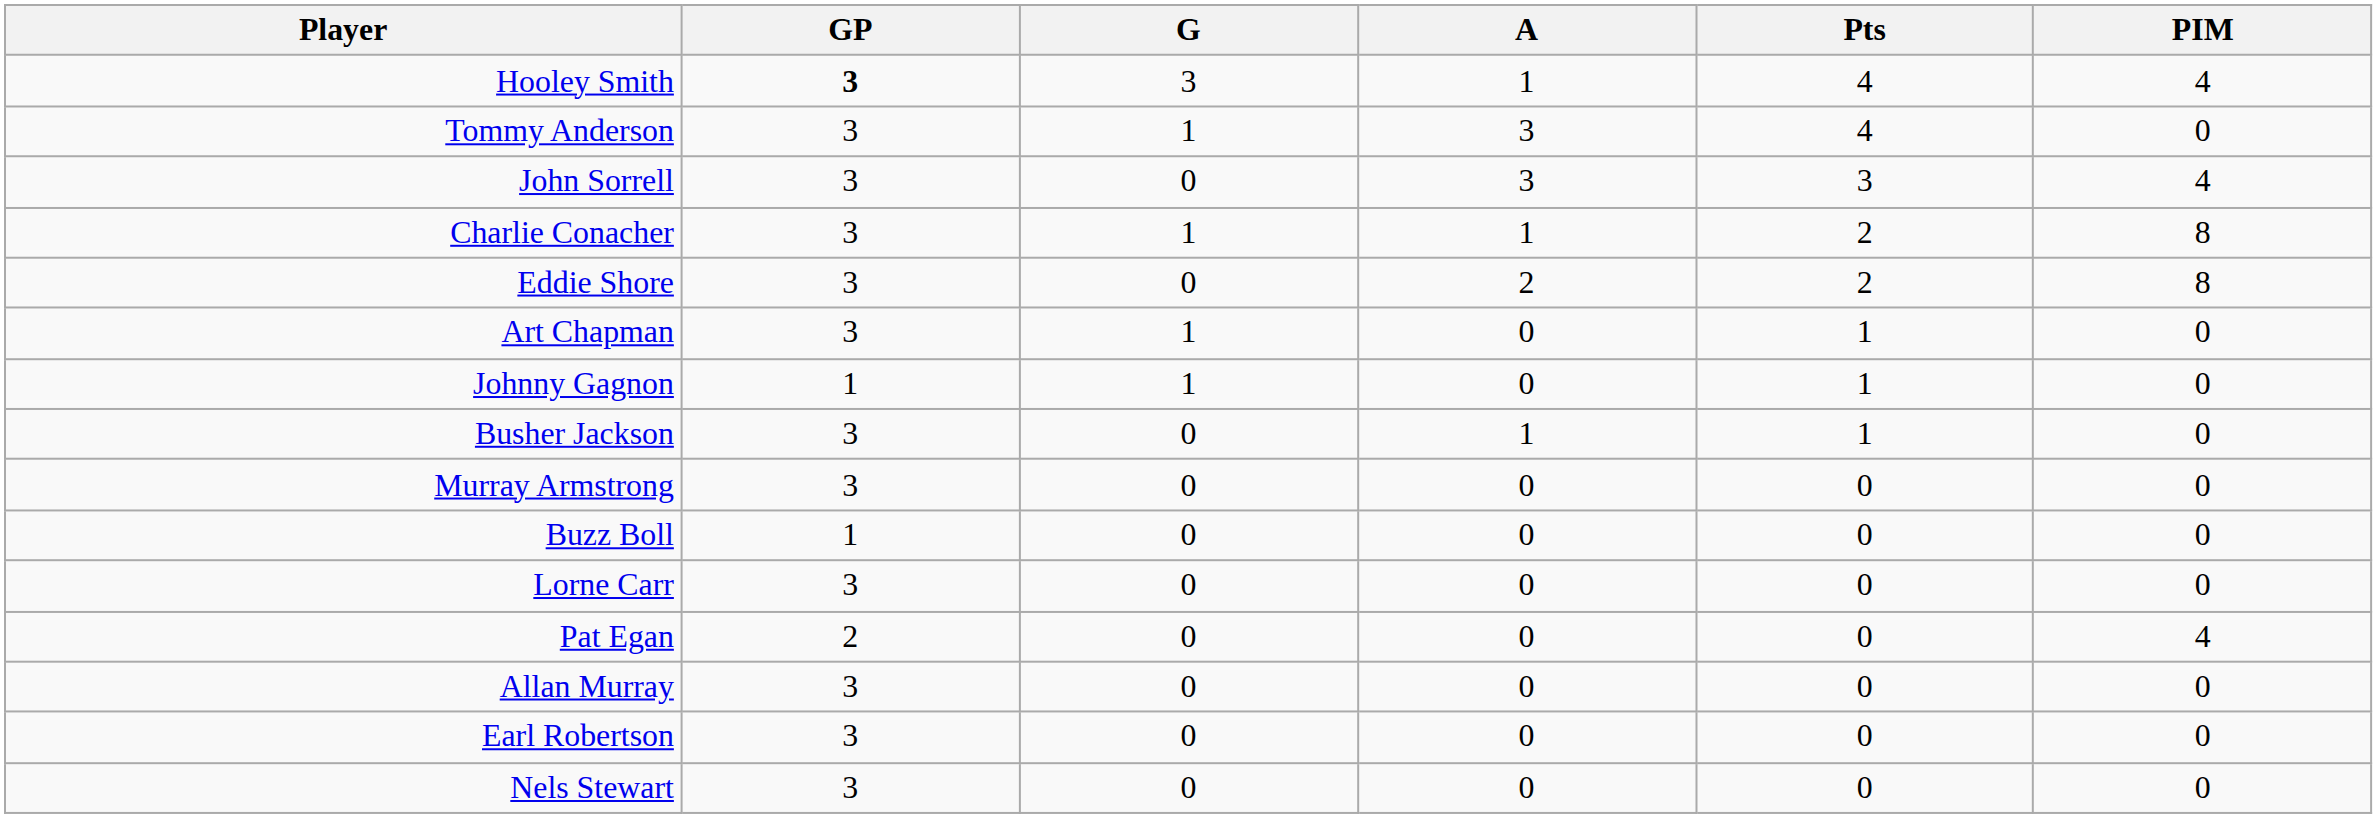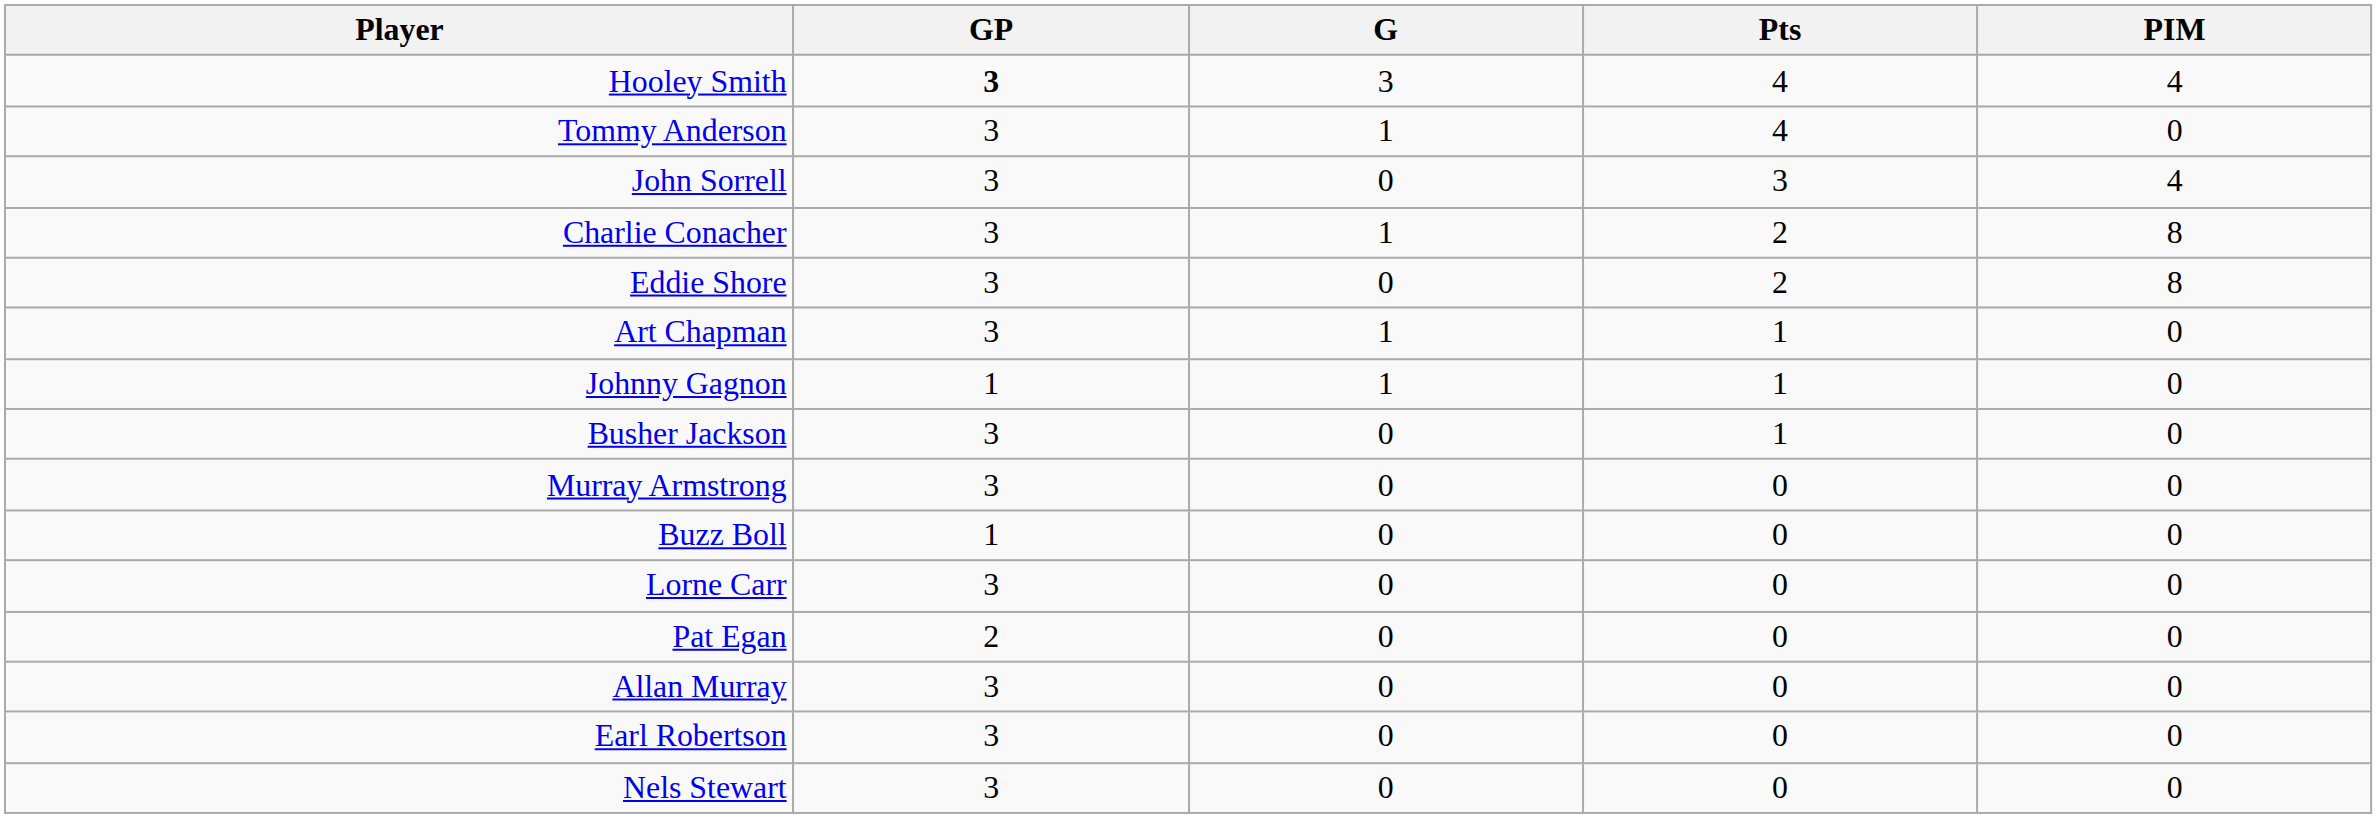 <table class="wikitable sortable" width="60%">
 <tr ALIGN="center">
 <th bgcolor="#DDDDFF" width="10%">Player</th>
 <th bgcolor="#DDDDFF" width="5%">GP</th>
 <th bgcolor="#DDDDFF" width="5%">G</th>
-<th bgcolor="#DDDDFF" width="5%">A</th>
 <th bgcolor="#DDDDFF" width="5%">Pts</th>
 <th bgcolor="#DDDDFF" width="5%">PIM</th>
 </tr>
 <tr align="center">
 <td align="right"><a href='#'>Hooley Smith</a></td>
 <td><strong>3</strong></td>
 <td>3</td>
-<td>1</td>
 <td>4</td>
 <td>4</td>
 </tr>
 <tr align="center">
 <td align="right"><a href='#'>Tommy Anderson</a></td>
 <td>3</td>
 <td>1</td>
-<td>3</td>
 <td>4</td>
 <td>0</td>
 </tr>
 <tr align="center">
 <td align="right"><a href='#'>John Sorrell</a></td>
 <td>3</td>
 <td>0</td>
 <td>3</td>
-<td>3</td>
 <td>4</td>
 </tr>
 <tr align="center">
 <td align="right"><a href='#'>Charlie Conacher</a></td>
 <td>3</td>
-<td>1</td>
 <td>1</td>
 <td>2</td>
 <td>8</td>
 </tr>
 <tr align="center">
 <td align="right"><a href='#'>Eddie Shore</a></td>
 <td>3</td>
 <td>0</td>
 <td>2</td>
-<td>2</td>
 <td>8</td>
 </tr>
 <tr align="center">
 <td align="right"><a href='#'>Art Chapman</a></td>
 <td>3</td>
 <td>1</td>
-<td>0</td>
 <td>1</td>
 <td>0</td>
 </tr>
 <tr align="center">
 <td align="right"><a href='#'>Johnny Gagnon</a></td>
 <td>1</td>
 <td>1</td>
-<td>0</td>
 <td>1</td>
 <td>0</td>
 </tr>
 <tr align="center">
 <td align="right"><a href='#'>Busher Jackson</a></td>
 <td>3</td>
 <td>0</td>
 <td>1</td>
-<td>1</td>
 <td>0</td>
 </tr>
 <tr align="center">
 <td align="right"><a href='#'>Murray Armstrong</a></td>
 <td>3</td>
-<td>0</td>
 <td>0</td>
 <td>0</td>
 <td>0</td>
 </tr>
 <tr align="center">
 <td align="right"><a href='#'>Buzz Boll</a></td>
 <td>1</td>
 <td>0</td>
 <td>0</td>
 <td>0</td>
-<td>0</td>
 </tr>
 <tr align="center">
 <td align="right"><a href='#'>Lorne Carr</a></td>
 <td>3</td>
-<td>0</td>
 <td>0</td>
 <td>0</td>
 <td>0</td>
 </tr>
 <tr align="center">
 <td align="right"><a href='#'>Pat Egan</a></td>
 <td>2</td>
 <td>0</td>
 <td>0</td>
 <td>0</td>
-<td>4</td>
 </tr>
 <tr align="center">
 <td align="right"><a href='#'>Allan Murray</a></td>
 <td>3</td>
-<td>0</td>
 <td>0</td>
 <td>0</td>
 <td>0</td>
 </tr>
 <tr align="center">
 <td align="right"><a href='#'>Earl Robertson</a></td>
 <td>3</td>
 <td>0</td>
 <td>0</td>
 <td>0</td>
-<td>0</td>
 </tr>
 <tr align="center">
 <td align="right"><a href='#'>Nels Stewart</a></td>
 <td>3</td>
 <td>0</td>
 <td>0</td>
 <td>0</td>
-<td>0</td>
 </tr>
 </table>
